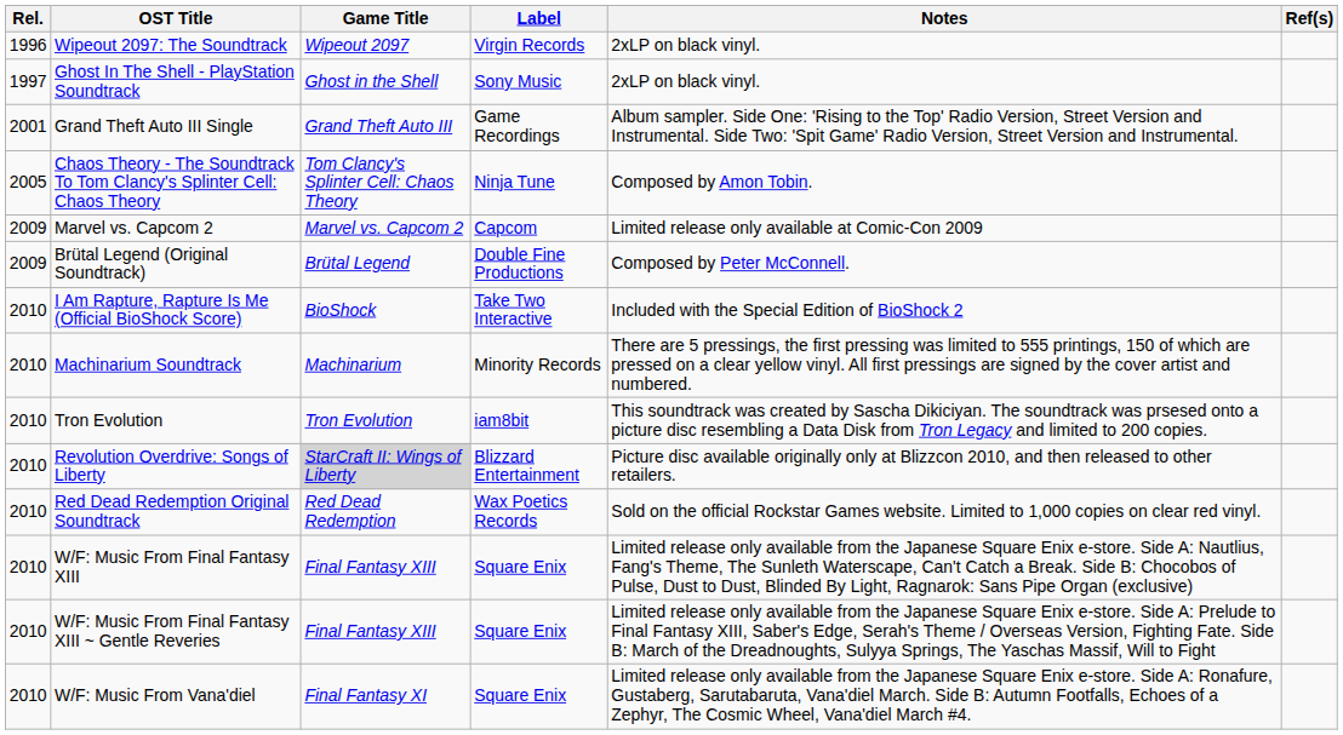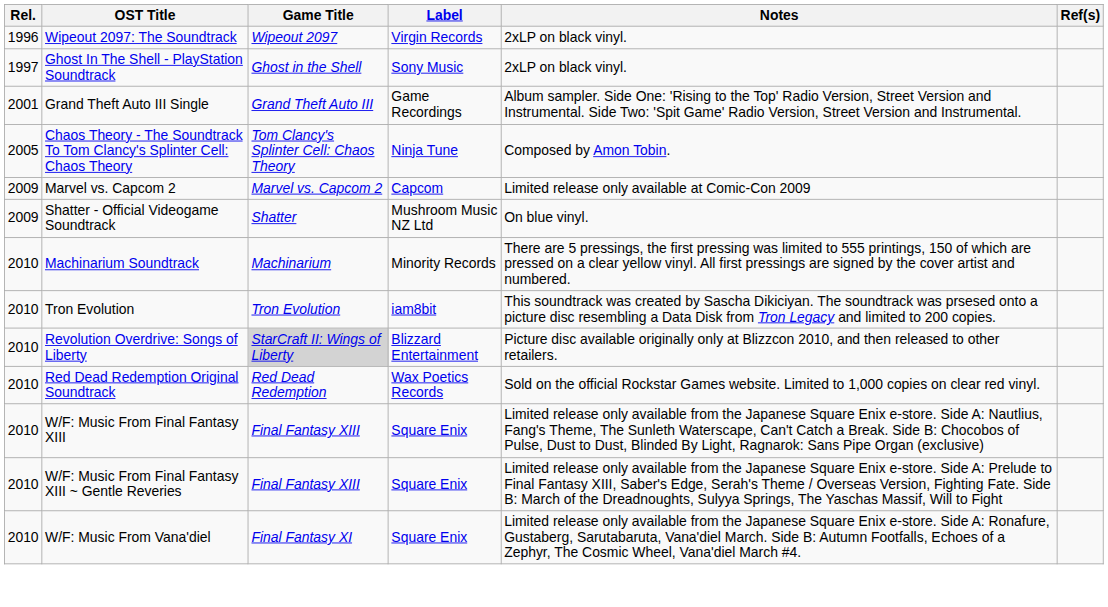 <table class="wikitable sortable" width="100%">
 <tr>
 <th>Rel.</th>
 <th>OST Title</th>
 <th>Game Title</th>
 <th><a href='#'>Label</a></th>
 <th>Notes</th>
 <th>Ref(s)</th>
 </tr>
 <tr>
 <td>1996</td>
 <td><a href='#'>Wipeout 2097: The Soundtrack</a></td>
 <td><em><a href='#'>Wipeout 2097</a></em></td>
 <td><a href='#'>Virgin Records</a></td>
 <td>2xLP on black vinyl.</td>
 <td></td>
 </tr>
 <tr>
 <td>1997</td>
 <td><a href='#'>Ghost In The Shell - PlayStation Soundtrack</a></td>
 <td><a href='#'><em>Ghost in the Shell</em></a></td>
 <td><a href='#'>Sony Music</a></td>
 <td>2xLP on black vinyl.</td>
 <td></td>
 </tr>
 <tr>
 <td>2001</td>
 <td>Grand Theft Auto III Single</td>
 <td><em><a href='#'>Grand Theft Auto III</a></em></td>
 <td>Game Recordings</td>
 <td>Album sampler. Side One: 'Rising to the Top' Radio Version, Street Version and Instrumental. Side Two: 'Spit Game' Radio Version, Street Version and Instrumental.</td>
 <td></td>
 </tr>
 <tr>
 <td>2005</td>
 <td><a href='#'>Chaos Theory - The Soundtrack To Tom Clancy's Splinter Cell: Chaos Theory</a></td>
 <td><em><a href='#'>Tom Clancy's Splinter Cell: Chaos Theory</a></em></td>
 <td><a href='#'>Ninja Tune</a></td>
 <td>Composed by <a href='#'>Amon Tobin</a>.</td>
 <td></td>
 </tr>
 <tr>
 <td>2009</td>
 <td>Marvel vs. Capcom 2</td>
 <td><em><a href='#'>Marvel vs. Capcom 2</a></em></td>
 <td><a href='#'>Capcom</a></td>
 <td>Limited release only available at Comic-Con 2009</td>
 <td></td>
 </tr>
 <tr>
 <td>2009</td>
-<td>Brütal Legend (Original Soundtrack)</td>
-<td><em><a href='#'>Brütal Legend</a></em></td>
-<td><a href='#'>Double Fine Productions</a></td>
-<td>Composed by <a href='#'>Peter McConnell</a>.</td>
-<td></td>
-</tr>
-<tr>
-<td>2010</td>
-<td><a href='#'>I Am Rapture, Rapture Is Me (Official BioShock Score)</a></td>
-<td><em><a href='#'>BioShock</a></em></td>
-<td><a href='#'>Take Two Interactive</a></td>
-<td>Included with the Special Edition of <a href='#'>BioShock 2</a></td>
+<td>Shatter - Official Videogame Soundtrack</td>
+<td><a href='#'><em>Shatter</em></a></td>
+<td>Mushroom Music NZ Ltd</td>
+<td>On blue vinyl.</td>
 <td></td>
 </tr>
 <tr>
 <td>2010</td>
 <td><a href='#'>Machinarium Soundtrack</a></td>
 <td><em><a href='#'>Machinarium</a></em></td>
 <td>Minority Records</td>
 <td>There are 5 pressings, the first pressing was limited to 555 printings, 150 of which are pressed on a clear yellow vinyl. All first pressings are signed by the cover artist and numbered.</td>
 <td></td>
 </tr>
 <tr>
 <td>2010</td>
 <td>Tron Evolution</td>
 <td><em><a href='#'>Tron Evolution</a></em></td>
 <td><a href='#'>iam8bit</a></td>
 <td>This soundtrack was created by Sascha Dikiciyan. The soundtrack was prsesed onto a picture disc resembling a Data Disk from <em><a href='#'>Tron Legacy</a></em> and limited to 200 copies.</td>
 <td></td>
 </tr>
 <tr>
 <td>2010</td>
 <td><a href='#'>Revolution Overdrive: Songs of Liberty</a></td>
 <td style="background: lightgrey;"><em><a href='#'>StarCraft II: Wings of Liberty</a></em></td>
 <td><a href='#'>Blizzard Entertainment</a></td>
 <td>Picture disc available originally only at Blizzcon 2010, and then released to other retailers.</td>
 <td></td>
 </tr>
 <tr>
 <td>2010</td>
 <td><a href='#'>Red Dead Redemption Original Soundtrack</a></td>
 <td><em><a href='#'>Red Dead Redemption</a></em></td>
 <td><a href='#'>Wax Poetics Records</a></td>
 <td>Sold on the official Rockstar Games website. Limited to 1,000 copies on clear red vinyl.</td>
 <td></td>
 </tr>
 <tr>
 <td>2010</td>
 <td>W/F: Music From Final Fantasy XIII</td>
 <td><em><a href='#'>Final Fantasy XIII</a></em></td>
 <td><a href='#'>Square Enix</a></td>
 <td>Limited release only available from the Japanese Square Enix e-store. Side A: Nautlius, Fang's Theme, The Sunleth Waterscape, Can't Catch a Break. Side B: Chocobos of Pulse, Dust to Dust, Blinded By Light, Ragnarok: Sans Pipe Organ (exclusive)</td>
 <td></td>
 </tr>
 <tr>
 <td>2010</td>
 <td>W/F: Music From Final Fantasy XIII ~ Gentle Reveries</td>
 <td><em><a href='#'>Final Fantasy XIII</a></em></td>
 <td><a href='#'>Square Enix</a></td>
 <td>Limited release only available from the Japanese Square Enix e-store. Side A: Prelude to Final Fantasy XIII, Saber's Edge, Serah's Theme / Overseas Version, Fighting Fate. Side B: March of the Dreadnoughts, Sulyya Springs, The Yaschas Massif, Will to Fight</td>
 <td></td>
 </tr>
 <tr>
 <td>2010</td>
 <td>W/F: Music From Vana'diel</td>
 <td><em><a href='#'>Final Fantasy XI</a></em></td>
 <td><a href='#'>Square Enix</a></td>
 <td>Limited release only available from the Japanese Square Enix e-store. Side A: Ronafure, Gustaberg, Sarutabaruta, Vana'diel March. Side B: Autumn Footfalls, Echoes of a Zephyr, The Cosmic Wheel, Vana'diel March #4.</td>
 <td></td>
 </tr>
 </table>
